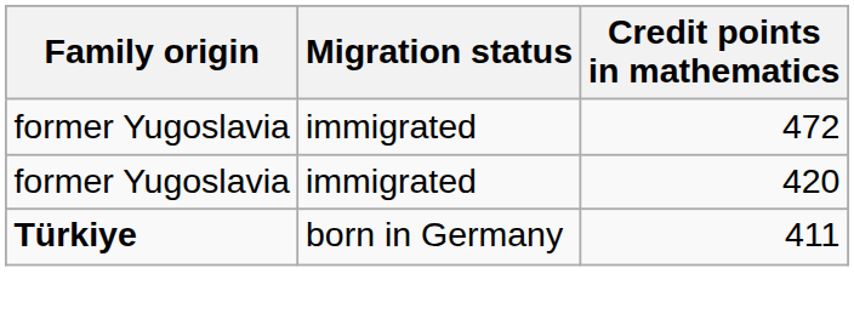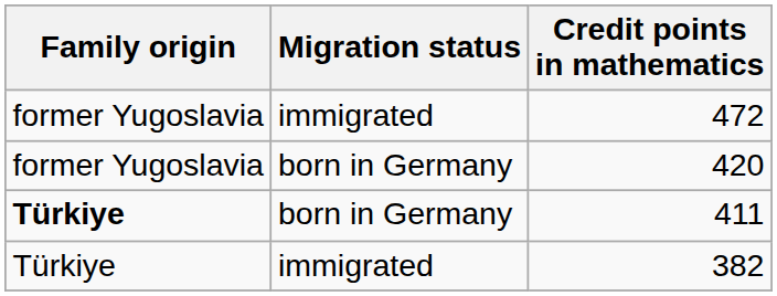 <table class="wikitable zebra">
 <tr>
 <th>Family origin</th>
 <th>Migration status</th>
 <th>Credit points<br>in mathematics</th>
 </tr>
 <tr>
 <td>former Yugoslavia</td>
 <td>immigrated</td>
 <td style="text-align:right">472</td>
 </tr>
 <tr>
 <td>former Yugoslavia</td>
-<td>immigrated</td>
+<td>born in Germany</td>
 <td style="text-align:right">420</td>
 </tr>
 <tr>
 <td><strong>Türkiye</strong></td>
 <td>born in Germany</td>
 <td style="text-align:right">411</td>
 </tr>
+<tr>
+<td>Türkiye</td>
+<td>immigrated</td>
+<td style="text-align:right">382</td>
+</tr>
 </table>
